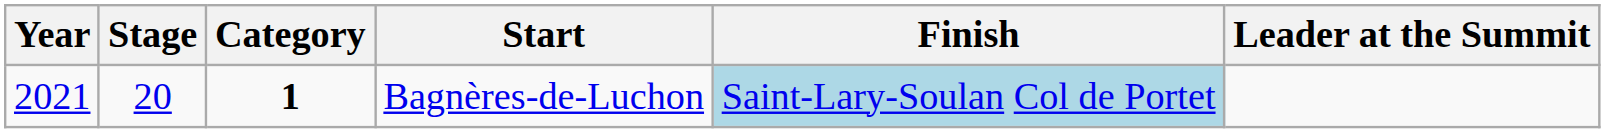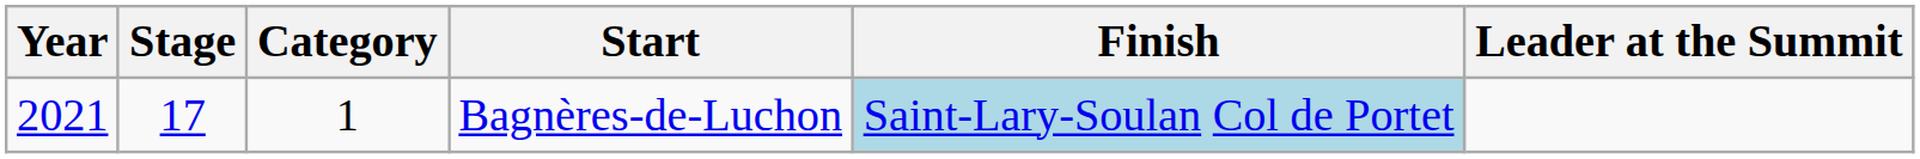 <table class="wikitable" style="text-align: center;">
 <tr>
 <th>Year</th>
 <th>Stage</th>
 <th>Category</th>
 <th>Start</th>
 <th>Finish</th>
 <th>Leader at the Summit</th>
 </tr>
 <tr>
 <td><a href='#'>2021</a></td>
-<td><a href='#'>20</a></td>
-<td><strong>1</strong></td>
+<td><a href='#'>17</a></td>
+<td>1</td>
 <td><a href='#'>Bagnères-de-Luchon</a></td>
 <td style="background: lightblue;"><a href='#'>Saint-Lary-Soulan</a> <a href='#'>Col de Portet</a></td>
 <td align=left></td>
 </tr>
 </table>
